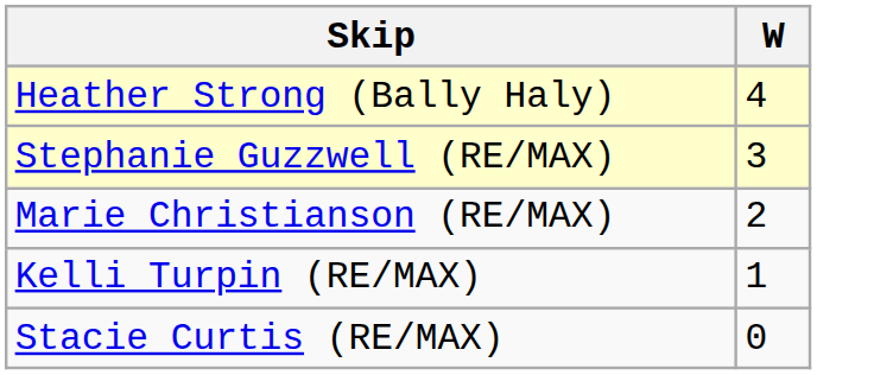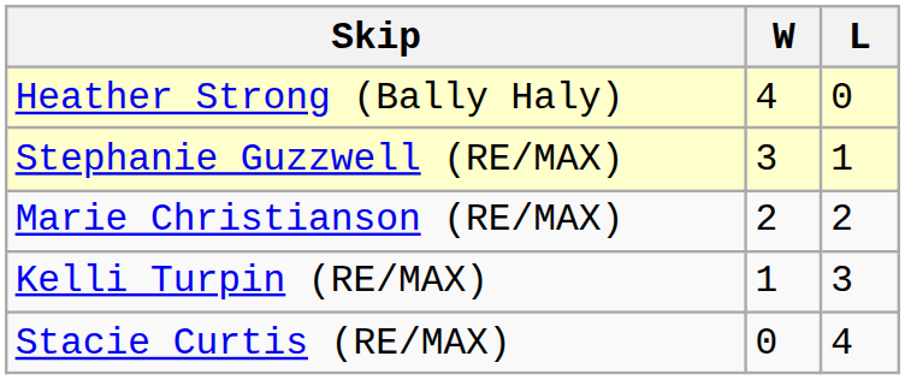 <table class=wikitable>
 <tr>
 <th width=250>Skip</th>
 <th width=20>W</th>
+<th width=20>L</th>
 </tr>
 <tr bgcolor=#ffffcc>
 <td><a href='#'>Heather Strong</a> (Bally Haly)</td>
 <td>4</td>
+<td>0</td>
 </tr>
 <tr bgcolor=#ffffcc>
 <td><a href='#'>Stephanie Guzzwell</a> (RE/MAX)</td>
 <td>3</td>
+<td>1</td>
 </tr>
 <tr>
 <td><a href='#'>Marie Christianson</a> (RE/MAX)</td>
+<td>2</td>
 <td>2</td>
 </tr>
 <tr>
 <td><a href='#'>Kelli Turpin</a> (RE/MAX)</td>
 <td>1</td>
+<td>3</td>
 </tr>
 <tr>
 <td><a href='#'>Stacie Curtis</a> (RE/MAX)</td>
 <td>0</td>
+<td>4</td>
 </tr>
 </table>
